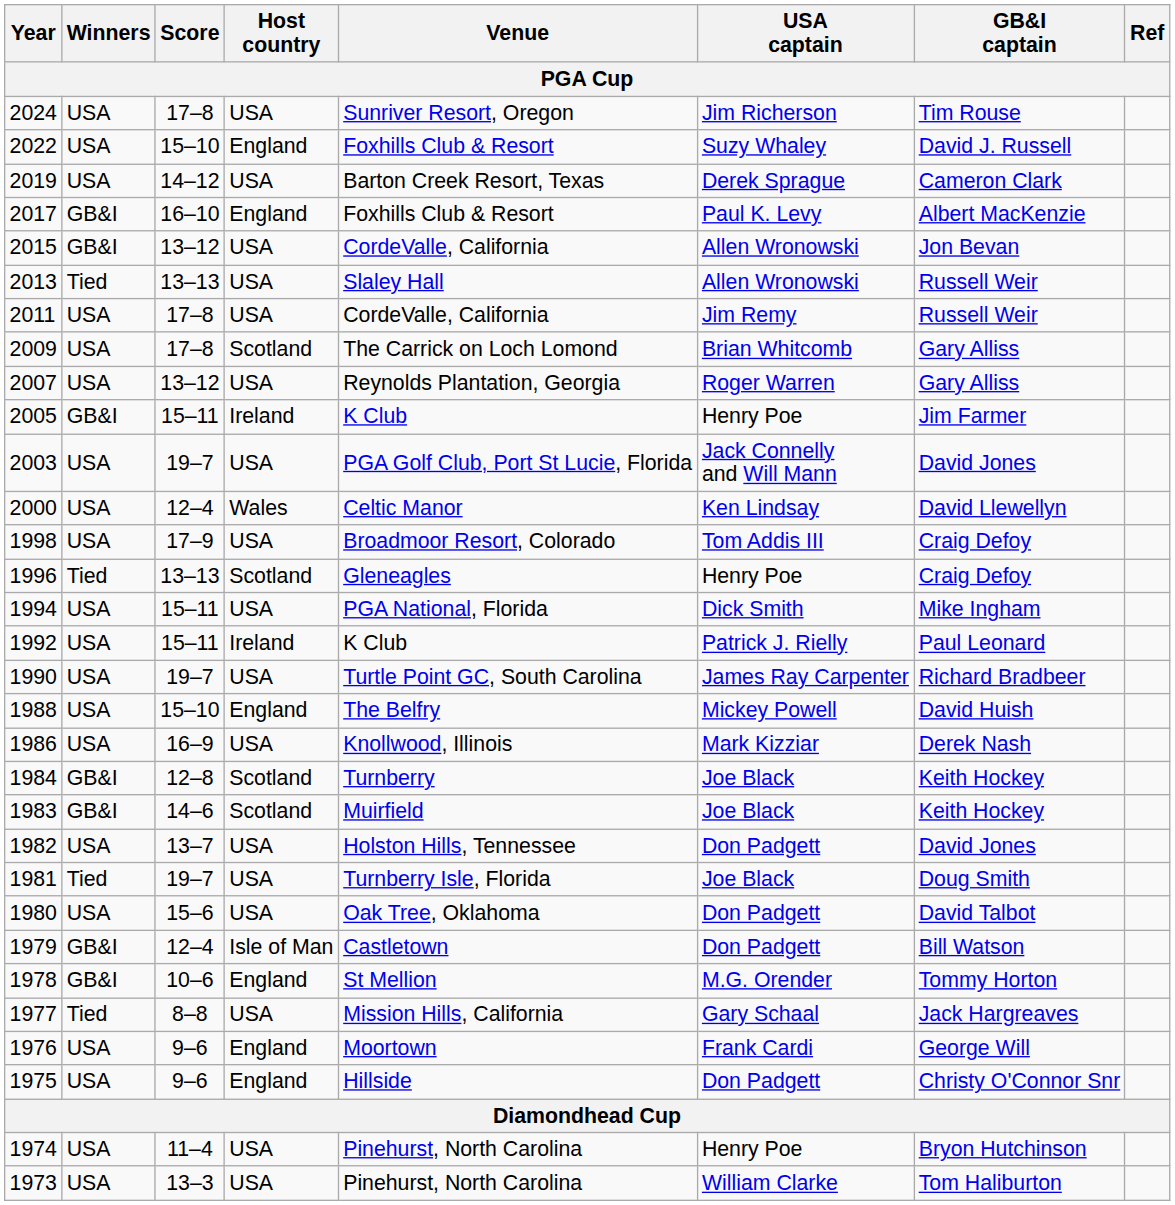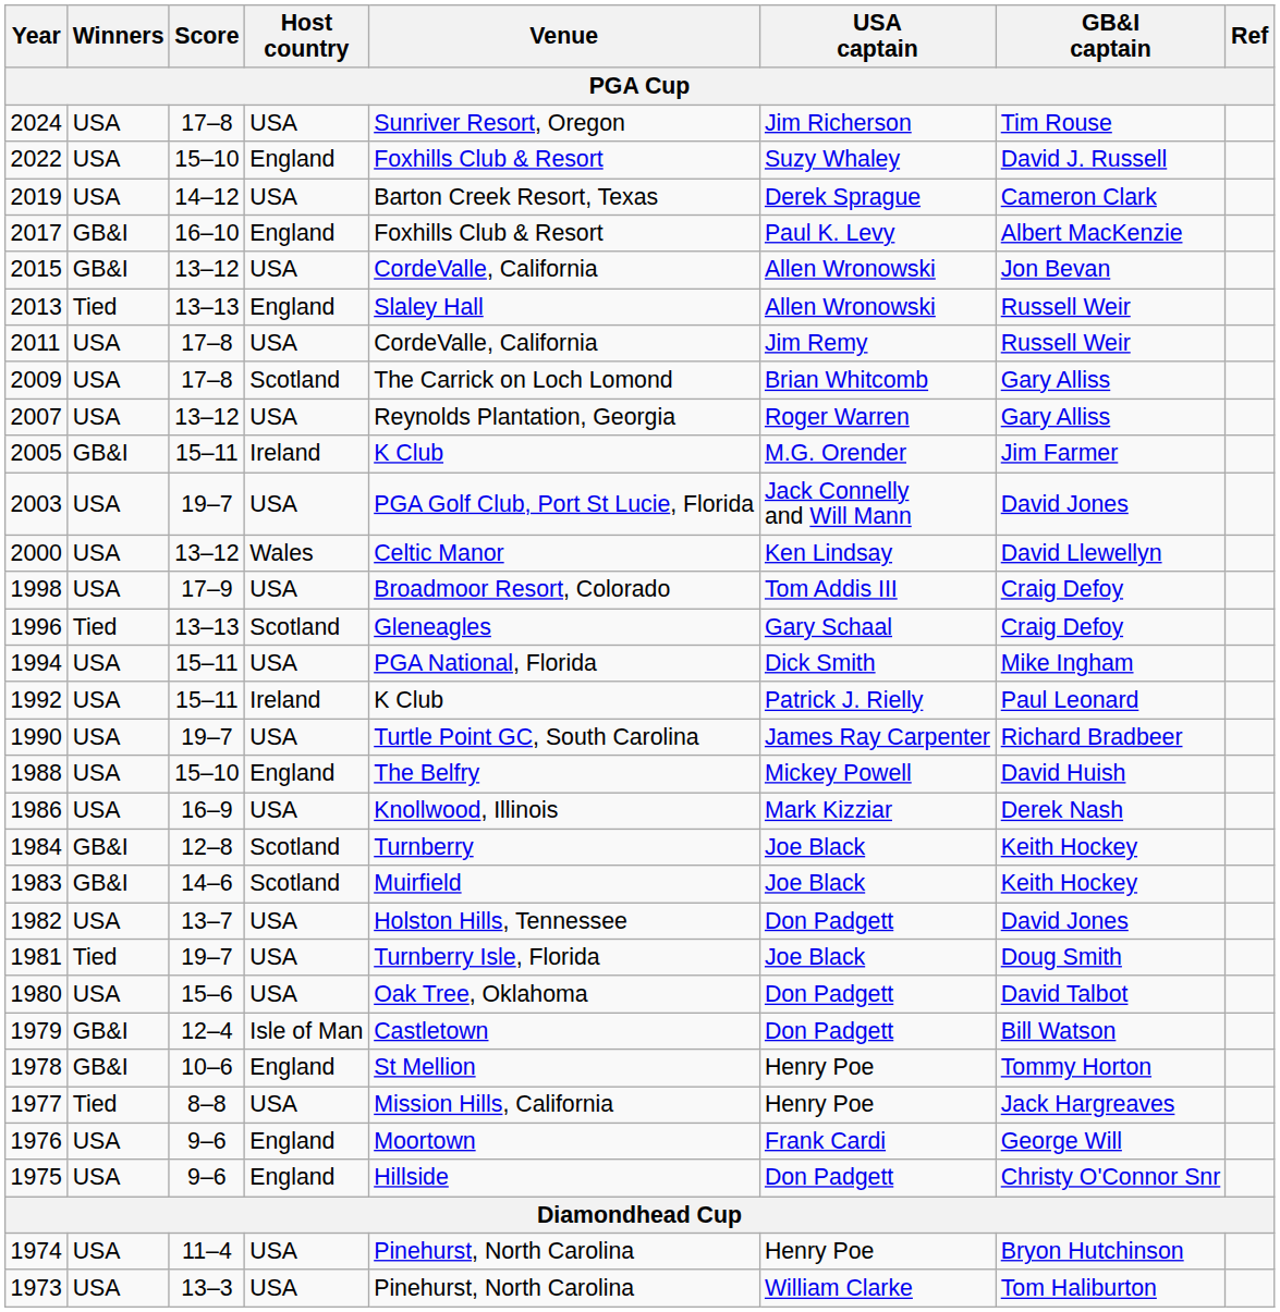 <table class="wikitable sortable">
 <tr>
 <th>Year</th>
 <th>Winners</th>
 <th>Score</th>
 <th>Host<br>country</th>
 <th>Venue</th>
 <th>USA<br>captain</th>
 <th>GB&I<br>captain</th>
 <th>Ref</th>
 </tr>
 <tr>
 <th colspan=8>PGA Cup</th>
 </tr>
 <tr>
 <td>2024</td>
 <td>USA</td>
 <td align=center>17–8</td>
 <td>USA</td>
 <td><a href='#'>Sunriver Resort</a>, Oregon</td>
 <td><a href='#'>Jim Richerson</a></td>
 <td><a href='#'>Tim Rouse</a></td>
 <td></td>
 </tr>
 <tr>
 <td>2022</td>
 <td>USA</td>
 <td align=center>15–10</td>
 <td>England</td>
 <td><a href='#'>Foxhills Club & Resort</a></td>
 <td><a href='#'>Suzy Whaley</a></td>
 <td><a href='#'>David J. Russell</a></td>
 <td></td>
 </tr>
 <tr>
 <td>2019</td>
 <td>USA</td>
 <td align=center>14–12</td>
 <td>USA</td>
 <td>Barton Creek Resort, Texas</td>
 <td><a href='#'>Derek Sprague</a></td>
 <td><a href='#'>Cameron Clark</a></td>
 <td></td>
 </tr>
 <tr>
 <td>2017</td>
 <td>GB&I</td>
 <td align=center>16–10</td>
 <td>England</td>
 <td>Foxhills Club & Resort</td>
 <td><a href='#'>Paul K. Levy</a></td>
 <td><a href='#'>Albert MacKenzie</a></td>
 <td></td>
 </tr>
 <tr>
 <td>2015</td>
 <td>GB&I</td>
 <td align=center>13–12</td>
 <td>USA</td>
 <td><a href='#'>CordeValle</a>, California</td>
 <td><a href='#'>Allen Wronowski</a></td>
 <td><a href='#'>Jon Bevan</a></td>
 <td></td>
 </tr>
 <tr>
 <td>2013</td>
 <td>Tied</td>
 <td align=center>13–13</td>
-<td>USA</td>
+<td>England</td>
 <td><a href='#'>Slaley Hall</a></td>
 <td><a href='#'>Allen Wronowski</a></td>
 <td><a href='#'>Russell Weir</a></td>
 <td></td>
 </tr>
 <tr>
 <td>2011</td>
 <td>USA</td>
 <td align=center>17–8</td>
 <td>USA</td>
 <td>CordeValle, California</td>
 <td><a href='#'>Jim Remy</a></td>
 <td><a href='#'>Russell Weir</a></td>
 <td></td>
 </tr>
 <tr>
 <td>2009</td>
 <td>USA</td>
 <td align=center>17–8</td>
 <td>Scotland</td>
 <td>The Carrick on Loch Lomond</td>
 <td><a href='#'>Brian Whitcomb</a></td>
 <td><a href='#'>Gary Alliss</a></td>
 <td></td>
 </tr>
 <tr>
 <td>2007</td>
 <td>USA</td>
 <td align=center>13–12</td>
 <td>USA</td>
 <td>Reynolds Plantation, Georgia</td>
 <td><a href='#'>Roger Warren</a></td>
 <td><a href='#'>Gary Alliss</a></td>
 <td></td>
 </tr>
 <tr>
 <td>2005</td>
 <td>GB&I</td>
 <td align=center>15–11</td>
 <td>Ireland</td>
 <td><a href='#'>K Club</a></td>
-<td>Henry Poe</td>
+<td><a href='#'>M.G. Orender</a></td>
 <td><a href='#'>Jim Farmer</a></td>
 <td></td>
 </tr>
 <tr>
 <td>2003</td>
 <td>USA</td>
 <td align=center>19–7</td>
 <td>USA</td>
 <td><a href='#'>PGA Golf Club, Port St Lucie</a>, Florida</td>
 <td><a href='#'>Jack Connelly</a><br>and <a href='#'>Will Mann</a></td>
 <td><a href='#'>David Jones</a></td>
 <td></td>
 </tr>
 <tr>
 <td>2000</td>
 <td>USA</td>
-<td align=center>12–4</td>
+<td align=center>13–12</td>
 <td>Wales</td>
 <td><a href='#'>Celtic Manor</a></td>
 <td><a href='#'>Ken Lindsay</a></td>
 <td><a href='#'>David Llewellyn</a></td>
 <td></td>
 </tr>
 <tr>
 <td>1998</td>
 <td>USA</td>
 <td align=center>17–9</td>
 <td>USA</td>
 <td><a href='#'>Broadmoor Resort</a>, Colorado</td>
 <td><a href='#'>Tom Addis III</a></td>
 <td><a href='#'>Craig Defoy</a></td>
 <td></td>
 </tr>
 <tr>
 <td>1996</td>
 <td>Tied</td>
 <td align=center>13–13</td>
 <td>Scotland</td>
 <td><a href='#'>Gleneagles</a></td>
-<td>Henry Poe</td>
+<td><a href='#'>Gary Schaal</a></td>
 <td><a href='#'>Craig Defoy</a></td>
 <td></td>
 </tr>
 <tr>
 <td>1994</td>
 <td>USA</td>
 <td align=center>15–11</td>
 <td>USA</td>
 <td><a href='#'>PGA National</a>, Florida</td>
 <td><a href='#'>Dick Smith</a></td>
 <td><a href='#'>Mike Ingham</a></td>
 <td></td>
 </tr>
 <tr>
 <td>1992</td>
 <td>USA</td>
 <td align=center>15–11</td>
 <td>Ireland</td>
 <td>K Club</td>
 <td><a href='#'>Patrick J. Rielly</a></td>
 <td><a href='#'>Paul Leonard</a></td>
 <td></td>
 </tr>
 <tr>
 <td>1990</td>
 <td>USA</td>
 <td align=center>19–7</td>
 <td>USA</td>
 <td><a href='#'>Turtle Point GC</a>, South Carolina</td>
 <td><a href='#'>James Ray Carpenter</a></td>
 <td><a href='#'>Richard Bradbeer</a></td>
 <td></td>
 </tr>
 <tr>
 <td>1988</td>
 <td>USA</td>
 <td align=center>15–10</td>
 <td>England</td>
 <td><a href='#'>The Belfry</a></td>
 <td><a href='#'>Mickey Powell</a></td>
 <td><a href='#'>David Huish</a></td>
 <td></td>
 </tr>
 <tr>
 <td>1986</td>
 <td>USA</td>
 <td align=center>16–9</td>
 <td>USA</td>
 <td><a href='#'>Knollwood</a>, Illinois</td>
 <td><a href='#'>Mark Kizziar</a></td>
 <td><a href='#'>Derek Nash</a></td>
 <td></td>
 </tr>
 <tr>
 <td>1984</td>
 <td>GB&I</td>
 <td align=center>12–8</td>
 <td>Scotland</td>
 <td><a href='#'>Turnberry</a></td>
 <td><a href='#'>Joe Black</a></td>
 <td><a href='#'>Keith Hockey</a></td>
 <td></td>
 </tr>
 <tr>
 <td>1983</td>
 <td>GB&I</td>
 <td align=center>14–6</td>
 <td>Scotland</td>
 <td><a href='#'>Muirfield</a></td>
 <td><a href='#'>Joe Black</a></td>
 <td><a href='#'>Keith Hockey</a></td>
 <td></td>
 </tr>
 <tr>
 <td>1982</td>
 <td>USA</td>
 <td align=center>13–7</td>
 <td>USA</td>
 <td><a href='#'>Holston Hills</a>, Tennessee</td>
 <td><a href='#'>Don Padgett</a></td>
 <td><a href='#'>David Jones</a></td>
 <td></td>
 </tr>
 <tr>
 <td>1981</td>
 <td>Tied</td>
 <td align=center>19–7</td>
 <td>USA</td>
 <td><a href='#'>Turnberry Isle</a>, Florida</td>
 <td><a href='#'>Joe Black</a></td>
 <td><a href='#'>Doug Smith</a></td>
 <td></td>
 </tr>
 <tr>
 <td>1980</td>
 <td>USA</td>
 <td align=center>15–6</td>
 <td>USA</td>
 <td><a href='#'>Oak Tree</a>, Oklahoma</td>
 <td><a href='#'>Don Padgett</a></td>
 <td><a href='#'>David Talbot</a></td>
 <td></td>
 </tr>
 <tr>
 <td>1979</td>
 <td>GB&I</td>
 <td align=center>12–4</td>
 <td>Isle of Man</td>
 <td><a href='#'>Castletown</a></td>
 <td><a href='#'>Don Padgett</a></td>
 <td><a href='#'>Bill Watson</a></td>
 <td></td>
 </tr>
 <tr>
 <td>1978</td>
 <td>GB&I</td>
 <td align=center>10–6</td>
 <td>England</td>
 <td><a href='#'>St Mellion</a></td>
-<td><a href='#'>M.G. Orender</a></td>
+<td>Henry Poe</td>
 <td><a href='#'>Tommy Horton</a></td>
 <td></td>
 </tr>
 <tr>
 <td>1977</td>
 <td>Tied</td>
 <td align=center>8–8</td>
 <td>USA</td>
 <td><a href='#'>Mission Hills</a>, California</td>
-<td><a href='#'>Gary Schaal</a></td>
+<td>Henry Poe</td>
 <td><a href='#'>Jack Hargreaves</a></td>
 <td></td>
 </tr>
 <tr>
 <td>1976</td>
 <td>USA</td>
 <td align=center>9–6</td>
 <td>England</td>
 <td><a href='#'>Moortown</a></td>
 <td><a href='#'>Frank Cardi</a></td>
 <td><a href='#'>George Will</a></td>
 <td></td>
 </tr>
 <tr>
 <td>1975</td>
 <td>USA</td>
 <td align=center>9–6</td>
 <td>England</td>
 <td><a href='#'>Hillside</a></td>
 <td><a href='#'>Don Padgett</a></td>
 <td><a href='#'>Christy O'Connor Snr</a></td>
 <td></td>
 </tr>
 <tr>
 <th colspan=8>Diamondhead Cup</th>
 </tr>
 <tr>
 <td>1974</td>
 <td>USA</td>
 <td align=center>11–4</td>
 <td>USA</td>
 <td><a href='#'>Pinehurst</a>, North Carolina</td>
 <td>Henry Poe</td>
 <td><a href='#'>Bryon Hutchinson</a></td>
 <td></td>
 </tr>
 <tr>
 <td>1973</td>
 <td>USA</td>
 <td align=center>13–3</td>
 <td>USA</td>
 <td>Pinehurst, North Carolina</td>
 <td><a href='#'>William Clarke</a></td>
 <td><a href='#'>Tom Haliburton</a></td>
 <td></td>
 </tr>
 </table>
